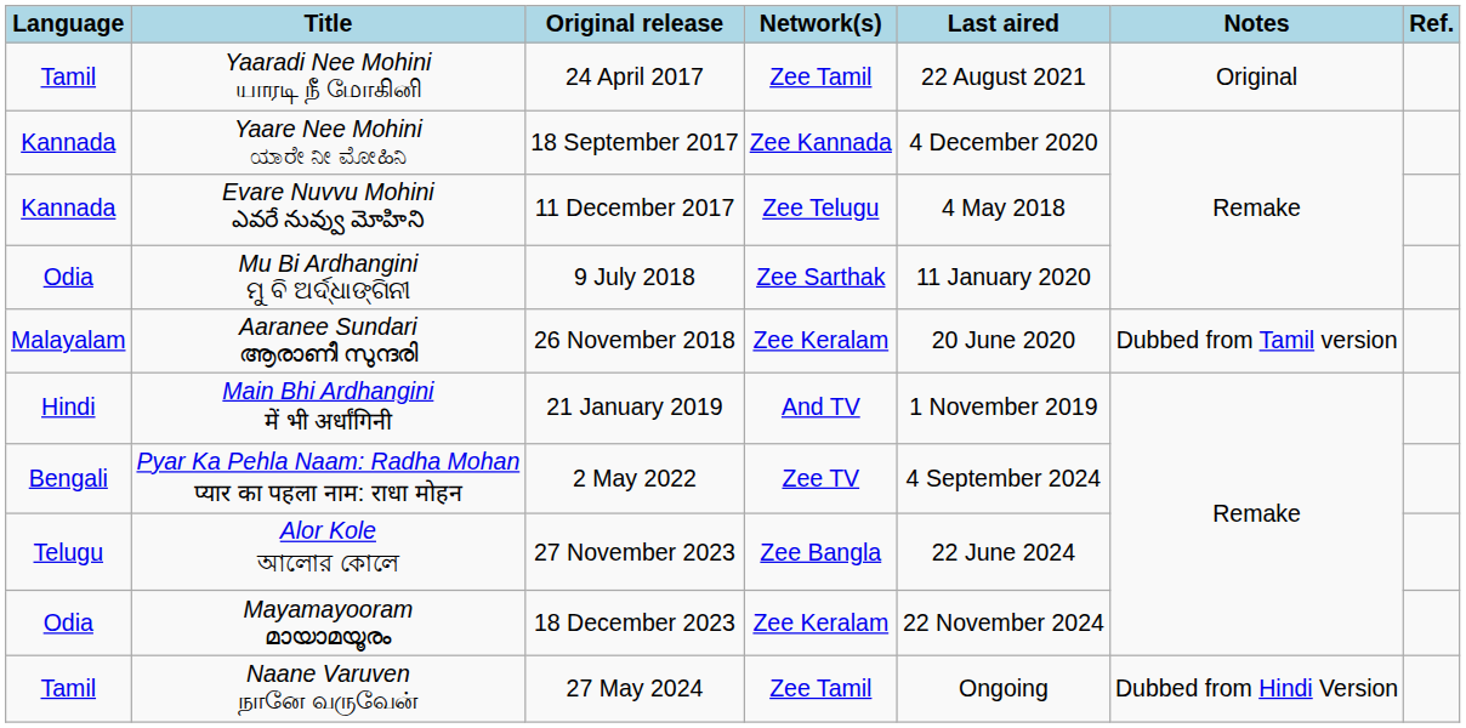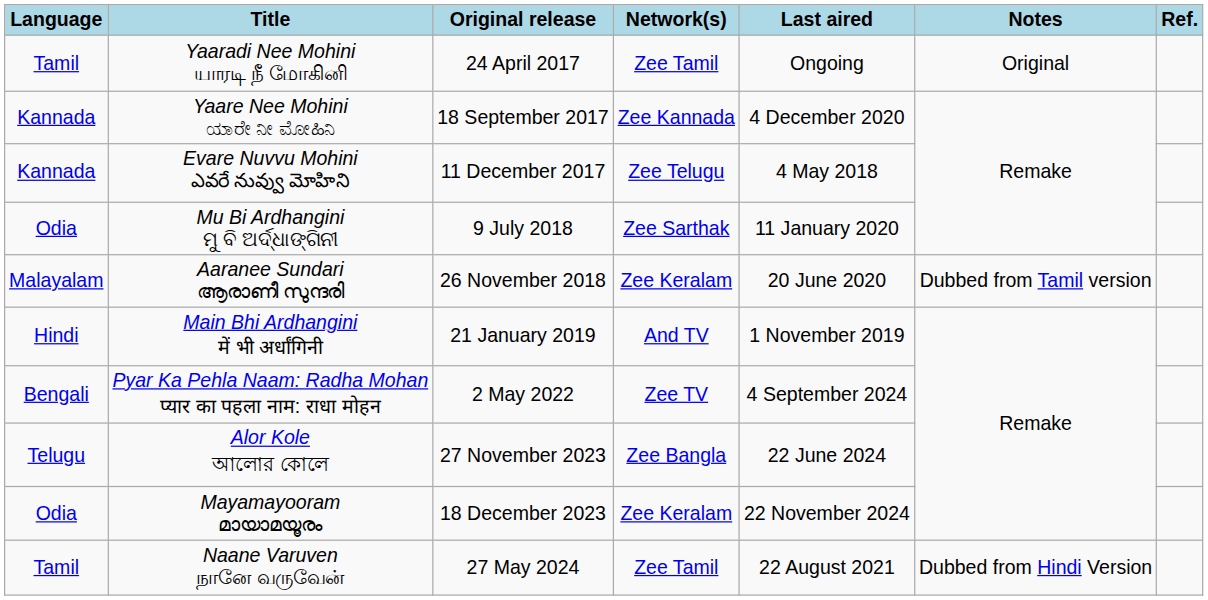 <table class="wikitable" style="text-align:center;">
 <tr>
 <th style="background:LightBlue;">Language</th>
 <th style="background:LightBlue;">Title</th>
 <th style="background:LightBlue;">Original release</th>
 <th style="background:LightBlue;">Network(s)</th>
 <th style="background:LightBlue;">Last aired</th>
 <th style="background:LightBlue;">Notes</th>
 <th style="background:LightBlue;">Ref.</th>
 </tr>
 <tr>
 <td><a href='#'>Tamil</a></td>
 <td><em>Yaaradi Nee Mohini</em> <br> யாரடி நீ மோகினி</td>
 <td>24 April 2017</td>
 <td><a href='#'>Zee Tamil</a></td>
-<td>22 August 2021</td>
+<td>Ongoing</td>
 <td>Original</td>
 <td></td>
 </tr>
 <tr>
 <td><a href='#'>Kannada</a></td>
 <td><em>Yaare Nee Mohini</em> <br> ಯಾರೇ ನೀ ಮೋಹಿನಿ</td>
 <td>18 September 2017</td>
 <td><a href='#'>Zee Kannada</a></td>
 <td>4 December 2020</td>
 <td rowspan="3">Remake</td>
 <td></td>
 </tr>
 <tr>
 <td><a href='#'>Kannada</a></td>
 <td><em>Evare Nuvvu Mohini</em> <br> ఎవరే నువ్వు మోహిని</td>
 <td>11 December 2017</td>
 <td><a href='#'>Zee Telugu</a></td>
 <td>4 May 2018</td>
 <td></td>
 </tr>
 <tr>
 <td><a href='#'>Odia</a></td>
 <td><em>Mu Bi Ardhangini</em> <br> ମୁ ବି ଅର୍ଦ୍ଧାଙ୍ଗିନୀ</td>
 <td>9 July 2018</td>
 <td><a href='#'>Zee Sarthak</a></td>
 <td>11 January 2020</td>
 <td></td>
 </tr>
 <tr>
 <td><a href='#'>Malayalam</a></td>
 <td><em>Aaranee Sundari</em> <br> ആരാണീ സുന്ദരി</td>
 <td>26 November 2018</td>
 <td><a href='#'>Zee Keralam</a></td>
 <td>20 June 2020</td>
 <td>Dubbed from <a href='#'>Tamil</a> version</td>
 <td></td>
 </tr>
 <tr>
 <td><a href='#'>Hindi</a></td>
 <td><em><a href='#'>Main Bhi Ardhangini</a></em> <br> में भी अर्धांगिनी</td>
 <td>21 January 2019</td>
 <td><a href='#'>And TV</a></td>
 <td>1 November 2019</td>
 <td rowspan="4">Remake</td>
 <td></td>
 </tr>
 <tr>
 <td><a href='#'>Bengali</a></td>
 <td><em><a href='#'>Pyar Ka Pehla Naam: Radha Mohan</a></em> <br> प्यार का पहला नाम: राधा मोहन</td>
 <td>2 May 2022</td>
 <td><a href='#'>Zee TV</a></td>
 <td>4 September 2024</td>
 <td></td>
 </tr>
 <tr>
 <td><a href='#'>Telugu</a></td>
 <td><em><a href='#'>Alor Kole</a></em> <br> আলোর কোলে</td>
 <td>27 November 2023</td>
 <td><a href='#'>Zee Bangla</a></td>
 <td>22 June 2024</td>
 <td></td>
 </tr>
 <tr>
 <td><a href='#'>Odia</a></td>
 <td><em>Mayamayooram</em> <br> മായാമയൂരം</td>
 <td>18 December 2023</td>
 <td><a href='#'>Zee Keralam</a></td>
 <td>22 November 2024</td>
 <td></td>
 </tr>
 <tr>
 <td><a href='#'>Tamil</a></td>
 <td><em>Naane Varuven</em> <br> நானே வருவேன்</td>
 <td>27 May 2024</td>
 <td><a href='#'>Zee Tamil</a></td>
-<td>Ongoing</td>
+<td>22 August 2021</td>
 <td>Dubbed from <a href='#'>Hindi</a> Version</td>
 <td></td>
 </tr>
 </table>
